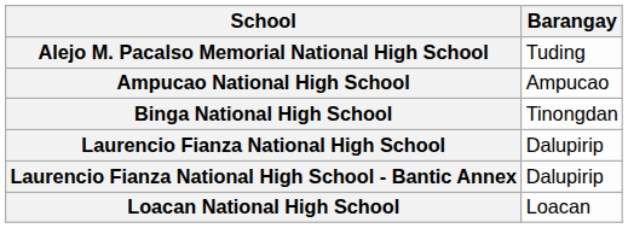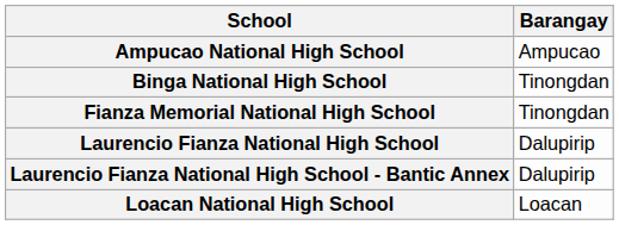 <table class="wikitable collapsible sortable collapsed plainrowheaders" style="font-size:90%;background-color:#FDFDFD;">
 <tr>
 <th scope="col">School</th>
 <th scope="col">Barangay</th>
-</tr>
-<tr>
-<th scope="row">Alejo M. Pacalso Memorial National High School</th>
-<td>Tuding</td>
 </tr>
 <tr>
 <th scope="row">Ampucao National High School</th>
 <td>Ampucao</td>
 </tr>
 <tr>
 <th scope="row">Binga National High School</th>
+<td>Tinongdan</td>
+</tr>
+<tr>
+<th scope="row">Fianza Memorial National High School</th>
 <td>Tinongdan</td>
 </tr>
 <tr>
 <th scope="row">Laurencio Fianza National High School</th>
 <td>Dalupirip</td>
 </tr>
 <tr>
 <th scope="row">Laurencio Fianza National High School - Bantic Annex</th>
 <td>Dalupirip</td>
 </tr>
 <tr>
 <th scope="row">Loacan National High School</th>
 <td>Loacan</td>
 </tr>
 </table>
